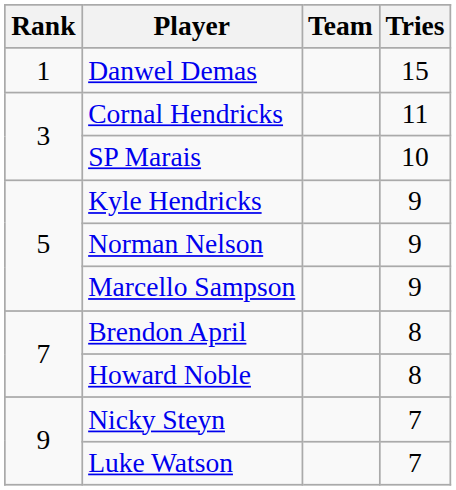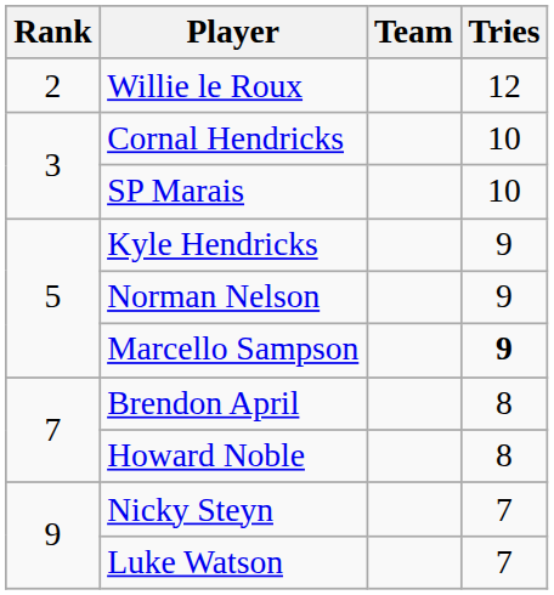 <table class="wikitable">
 <tr>
 <th>Rank</th>
 <th>Player</th>
 <th>Team</th>
 <th>Tries</th>
 </tr>
 <tr>
-<td align=center>1</td>
-<td><a href='#'>Danwel Demas</a></td>
+<td align=center>2</td>
+<td><a href='#'>Willie le Roux</a></td>
 <td></td>
-<td align=center>15</td>
+<td align=center>12</td>
 </tr>
 <tr>
 <td rowspan=2 align=center>3</td>
 <td><a href='#'>Cornal Hendricks</a></td>
 <td></td>
-<td align=center>11</td>
+<td align=center>10</td>
 </tr>
 <tr>
 <td><a href='#'>SP Marais</a></td>
 <td></td>
 <td align=center>10</td>
 </tr>
 <tr>
 <td rowspan=3 align=center>5</td>
 <td><a href='#'>Kyle Hendricks</a></td>
 <td></td>
 <td align=center>9</td>
 </tr>
 <tr>
 <td><a href='#'>Norman Nelson</a></td>
 <td></td>
 <td align=center>9</td>
 </tr>
 <tr>
 <td><a href='#'>Marcello Sampson</a></td>
 <td></td>
-<td align=center>9</td>
+<td align=center><strong>9</strong></td>
 </tr>
 <tr>
 <td rowspan=2 align=center>7</td>
 <td><a href='#'>Brendon April</a></td>
 <td></td>
 <td align=center>8</td>
 </tr>
 <tr>
 <td><a href='#'>Howard Noble</a></td>
 <td></td>
 <td align=center>8</td>
 </tr>
 <tr>
 <td rowspan=2 align=center>9</td>
 <td><a href='#'>Nicky Steyn</a></td>
 <td></td>
 <td align=center>7</td>
 </tr>
 <tr>
 <td><a href='#'>Luke Watson</a></td>
 <td></td>
 <td align=center>7</td>
 </tr>
 </table>
